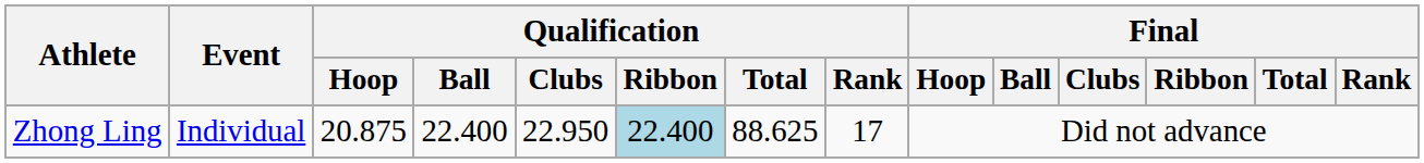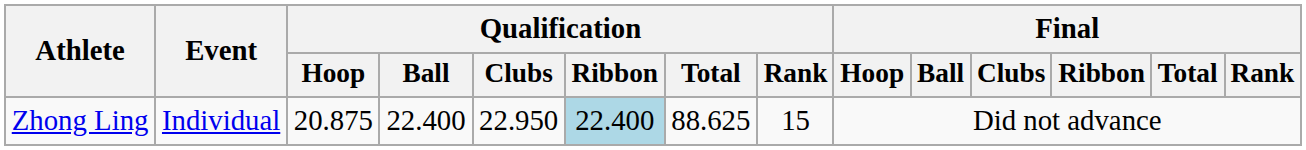 <table class=wikitable style="font-size:90%">
 <tr>
 <th rowspan="2">Athlete</th>
 <th rowspan="2">Event</th>
 <th colspan=6>Qualification</th>
 <th colspan=6>Final</th>
 </tr>
 <tr style="font-size:95%">
 <th>Hoop</th>
 <th>Ball</th>
 <th>Clubs</th>
 <th>Ribbon</th>
 <th>Total</th>
 <th>Rank</th>
 <th>Hoop</th>
 <th>Ball</th>
 <th>Clubs</th>
 <th>Ribbon</th>
 <th>Total</th>
 <th>Rank</th>
 </tr>
 <tr align=center>
 <td align=left><a href='#'>Zhong Ling</a></td>
 <td align=left><a href='#'>Individual</a></td>
 <td>20.875</td>
 <td>22.400</td>
 <td>22.950</td>
 <td style="background: lightblue;">22.400</td>
 <td>88.625</td>
-<td>17</td>
+<td>15</td>
 <td colspan=6>Did not advance</td>
 </tr>
 </table>
